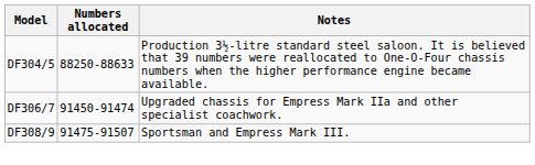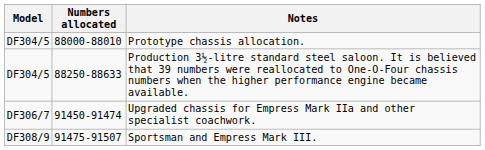 <table class="wikitable">
 <tr>
 <th>Model</th>
 <th>Numbers allocated</th>
 <th>Notes</th>
+</tr>
+<tr>
+<td>DF304/5</td>
+<td>88000-88010</td>
+<td>Prototype chassis allocation.</td>
 </tr>
 <tr>
 <td>DF304/5</td>
 <td>88250-88633</td>
 <td>Production 3½-litre standard steel saloon. It is believed that 39 numbers were reallocated to One-O-Four chassis numbers when the higher performance engine became available.</td>
 </tr>
 <tr>
 <td>DF306/7</td>
 <td>91450-91474</td>
 <td>Upgraded chassis for Empress Mark IIa and other specialist coachwork.</td>
 </tr>
 <tr>
 <td>DF308/9</td>
 <td>91475-91507</td>
 <td>Sportsman and Empress Mark III.</td>
 </tr>
 </table>
